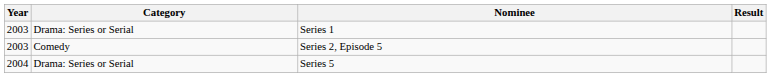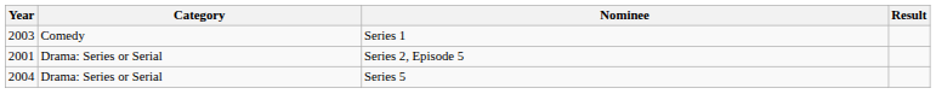 <table class="wikitable" width="90%">
 <tr>
 <th width="3.5%">Year</th>
 <th width="35%">Category</th>
 <th>Nominee</th>
 <th width="3.5%">Result</th>
 </tr>
 <tr>
 <td>2003</td>
-<td>Drama: Series or Serial</td>
+<td>Comedy</td>
 <td>Series 1</td>
 <td></td>
 </tr>
 <tr>
-<td>2003</td>
-<td>Comedy</td>
+<td>2001</td>
+<td>Drama: Series or Serial</td>
 <td>Series 2, Episode 5</td>
 <td></td>
 </tr>
 <tr>
 <td>2004</td>
 <td>Drama: Series or Serial</td>
 <td>Series 5</td>
 <td></td>
 </tr>
 </table>
